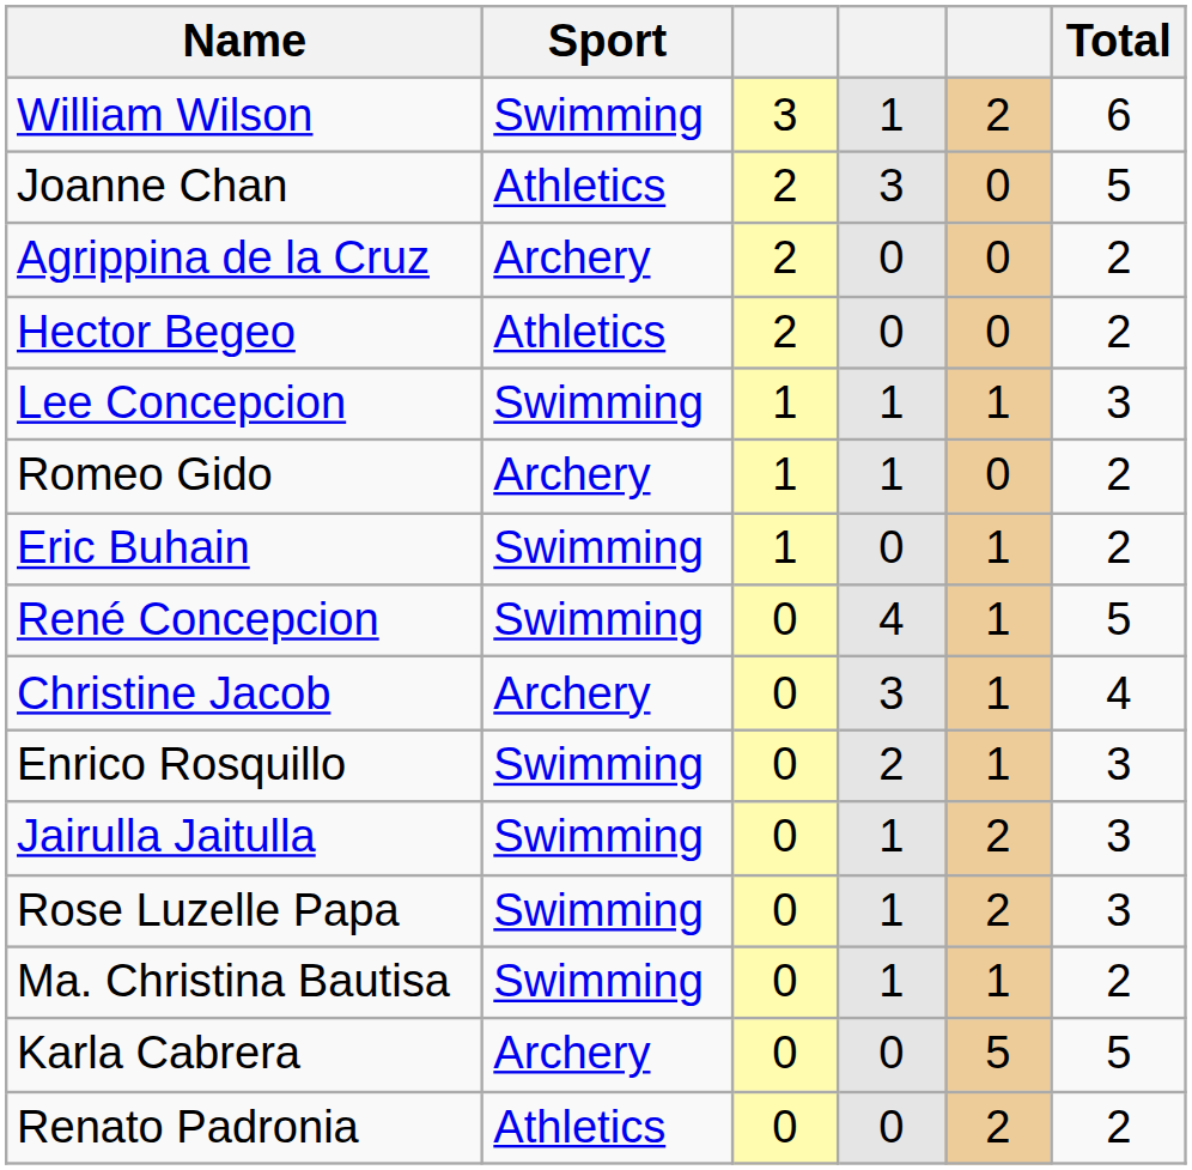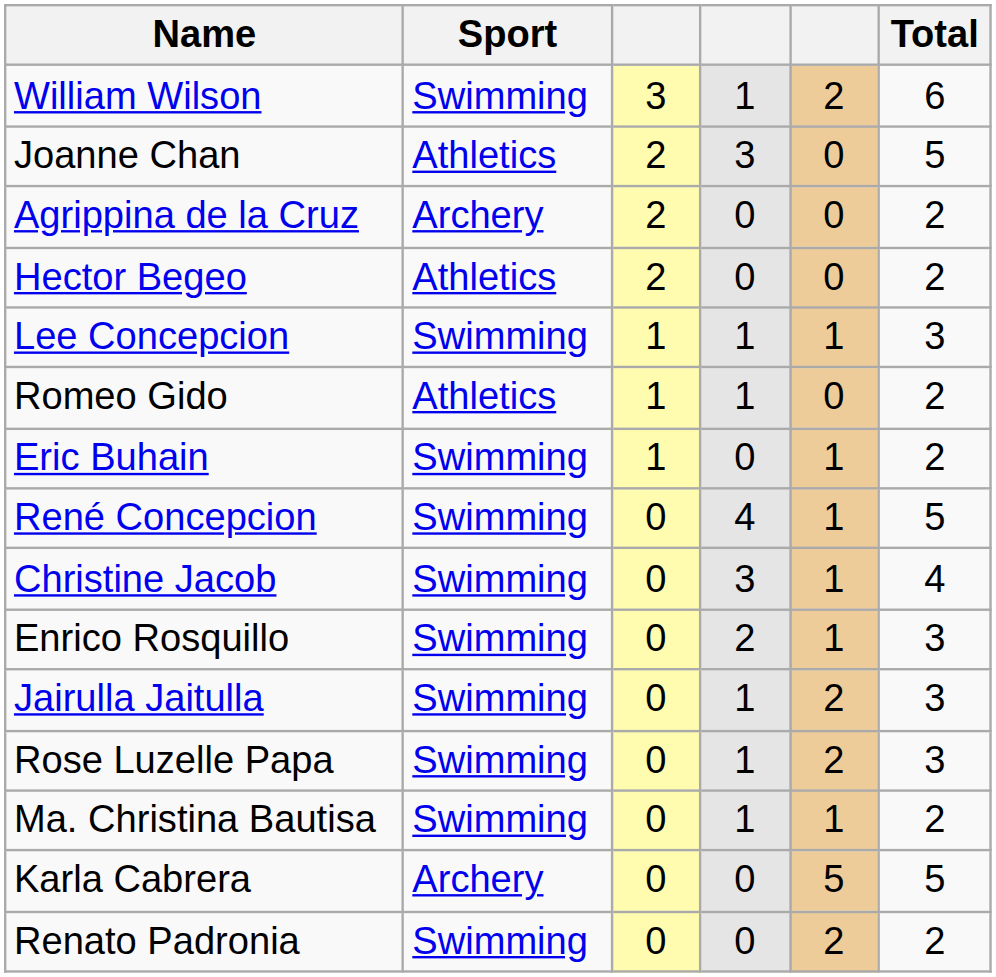 <table class="wikitable" style="font-size:100%; text-align:center;">
 <tr>
 <th width="160">Name</th>
 <th width="80">Sport</th>
 <th width="30"></th>
 <th width="30"></th>
 <th width="30"></th>
 <th width="40">Total</th>
 </tr>
 <tr>
 <td align=left><a href='#'>William Wilson</a></td>
 <td align=left><a href='#'>Swimming</a></td>
 <td bgcolor=#fffcaf>3</td>
 <td bgcolor=#e5e5e5>1</td>
 <td bgcolor=#eecc99>2</td>
 <td>6</td>
 </tr>
 <tr>
 <td align=left>Joanne Chan</td>
 <td align=left><a href='#'>Athletics</a></td>
 <td bgcolor=#fffcaf>2</td>
 <td bgcolor=#e5e5e5>3</td>
 <td bgcolor=#eecc99>0</td>
 <td>5</td>
 </tr>
 <tr>
 <td align=left><a href='#'>Agrippina de la Cruz</a></td>
 <td align=left><a href='#'>Archery</a></td>
 <td bgcolor=#fffcaf>2</td>
 <td bgcolor=#e5e5e5>0</td>
 <td bgcolor=#eecc99>0</td>
 <td>2</td>
 </tr>
 <tr>
 <td align=left><a href='#'>Hector Begeo</a></td>
 <td align=left><a href='#'>Athletics</a></td>
 <td bgcolor=#fffcaf>2</td>
 <td bgcolor=#e5e5e5>0</td>
 <td bgcolor=#eecc99>0</td>
 <td>2</td>
 </tr>
 <tr>
 <td align=left><a href='#'>Lee Concepcion</a></td>
 <td align=left><a href='#'>Swimming</a></td>
 <td bgcolor=#fffcaf>1</td>
 <td bgcolor=#e5e5e5>1</td>
 <td bgcolor=#eecc99>1</td>
 <td>3</td>
 </tr>
 <tr>
 <td align=left>Romeo Gido</td>
-<td align=left><a href='#'>Archery</a></td>
+<td align=left><a href='#'>Athletics</a></td>
 <td bgcolor=#fffcaf>1</td>
 <td bgcolor=#e5e5e5>1</td>
 <td bgcolor=#eecc99>0</td>
 <td>2</td>
 </tr>
 <tr>
 <td align=left><a href='#'>Eric Buhain</a></td>
 <td align=left><a href='#'>Swimming</a></td>
 <td bgcolor=#fffcaf>1</td>
 <td bgcolor=#e5e5e5>0</td>
 <td bgcolor=#eecc99>1</td>
 <td>2</td>
 </tr>
 <tr>
 <td align=left><a href='#'>René Concepcion</a></td>
 <td align=left><a href='#'>Swimming</a></td>
 <td bgcolor=#fffcaf>0</td>
 <td bgcolor=#e5e5e5>4</td>
 <td bgcolor=#eecc99>1</td>
 <td>5</td>
 </tr>
 <tr>
 <td align=left><a href='#'>Christine Jacob</a></td>
-<td align=left><a href='#'>Archery</a></td>
+<td align=left><a href='#'>Swimming</a></td>
 <td bgcolor=#fffcaf>0</td>
 <td bgcolor=#e5e5e5>3</td>
 <td bgcolor=#eecc99>1</td>
 <td>4</td>
 </tr>
 <tr>
 <td align=left>Enrico Rosquillo</td>
 <td align=left><a href='#'>Swimming</a></td>
 <td bgcolor=#fffcaf>0</td>
 <td bgcolor=#e5e5e5>2</td>
 <td bgcolor=#eecc99>1</td>
 <td>3</td>
 </tr>
 <tr>
 <td align=left><a href='#'>Jairulla Jaitulla</a></td>
 <td align=left><a href='#'>Swimming</a></td>
 <td bgcolor=#fffcaf>0</td>
 <td bgcolor=#e5e5e5>1</td>
 <td bgcolor=#eecc99>2</td>
 <td>3</td>
 </tr>
 <tr>
 <td align=left>Rose Luzelle Papa</td>
 <td align=left><a href='#'>Swimming</a></td>
 <td bgcolor=#fffcaf>0</td>
 <td bgcolor=#e5e5e5>1</td>
 <td bgcolor=#eecc99>2</td>
 <td>3</td>
 </tr>
 <tr>
 <td align=left>Ma. Christina Bautisa</td>
 <td align=left><a href='#'>Swimming</a></td>
 <td bgcolor=#fffcaf>0</td>
 <td bgcolor=#e5e5e5>1</td>
 <td bgcolor=#eecc99>1</td>
 <td>2</td>
 </tr>
 <tr>
 <td align=left>Karla Cabrera</td>
 <td align=left><a href='#'>Archery</a></td>
 <td bgcolor=#fffcaf>0</td>
 <td bgcolor=#e5e5e5>0</td>
 <td bgcolor=#eecc99>5</td>
 <td>5</td>
 </tr>
 <tr>
 <td align=left>Renato Padronia</td>
-<td align=left><a href='#'>Athletics</a></td>
+<td align=left><a href='#'>Swimming</a></td>
 <td bgcolor=#fffcaf>0</td>
 <td bgcolor=#e5e5e5>0</td>
 <td bgcolor=#eecc99>2</td>
 <td>2</td>
 </tr>
 </table>
